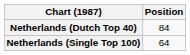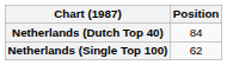 <table class="wikitable sortable plainrowheaders" style="text-align:center;">
 <tr>
 <th scope="col">Chart (1987)</th>
 <th scope="col">Position</th>
 </tr>
 <tr>
 <th scope="row">Netherlands (Dutch Top 40)</th>
 <td>84</td>
 </tr>
 <tr>
 <th scope="row">Netherlands (Single Top 100)</th>
-<td>64</td>
+<td>62</td>
 </tr>
 </table>
